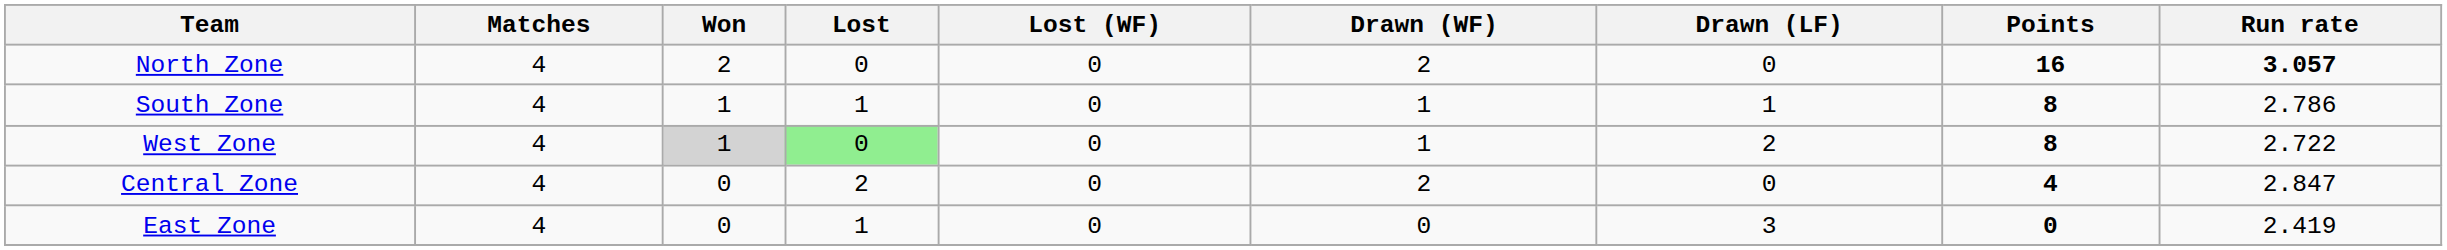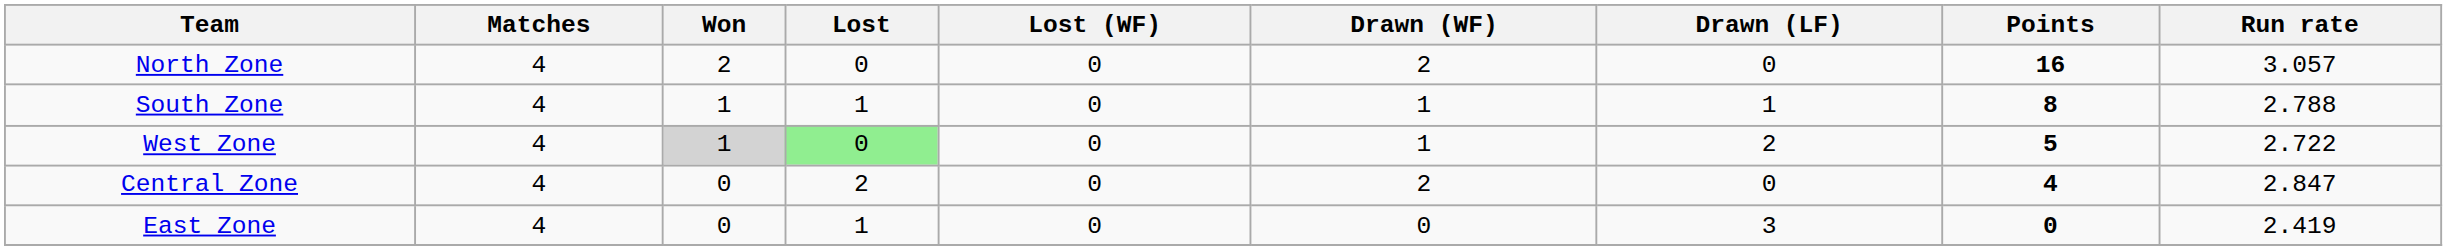 <table class="wikitable sortable" style="text-align: center; width:65%">
 <tr>
 <th>Team</th>
 <th>Matches</th>
 <th>Won</th>
 <th>Lost</th>
 <th>Lost (WF)</th>
 <th>Drawn (WF)</th>
 <th>Drawn (LF)</th>
 <th>Points</th>
 <th>Run rate</th>
 </tr>
 <tr -bgcolor="#ccffcc">
 <td><a href='#'>North Zone</a></td>
 <td>4</td>
 <td>2</td>
 <td>0</td>
 <td>0</td>
 <td>2</td>
 <td>0</td>
 <td><strong>16</strong></td>
-<td><strong>3.057</strong></td>
+<td>3.057</td>
 </tr>
 <tr>
 <td><a href='#'>South Zone</a></td>
 <td>4</td>
 <td>1</td>
 <td>1</td>
 <td>0</td>
 <td>1</td>
 <td>1</td>
 <td><strong>8</strong></td>
-<td>2.786</td>
+<td>2.788</td>
 </tr>
 <tr>
 <td><a href='#'>West Zone</a></td>
 <td>4</td>
 <td style="background: lightgrey;">1</td>
 <td style="background: lightgreen;">0</td>
 <td>0</td>
 <td>1</td>
 <td>2</td>
-<td><strong>8</strong></td>
+<td><strong>5</strong></td>
 <td>2.722</td>
 </tr>
 <tr>
 <td><a href='#'>Central Zone</a></td>
 <td>4</td>
 <td>0</td>
 <td>2</td>
 <td>0</td>
 <td>2</td>
 <td>0</td>
 <td><strong>4</strong></td>
 <td>2.847</td>
 </tr>
 <tr>
 <td><a href='#'>East Zone</a></td>
 <td>4</td>
 <td>0</td>
 <td>1</td>
 <td>0</td>
 <td>0</td>
 <td>3</td>
 <td><strong>0</strong></td>
 <td>2.419</td>
 </tr>
 <tr>
 </tr>
 </table>
